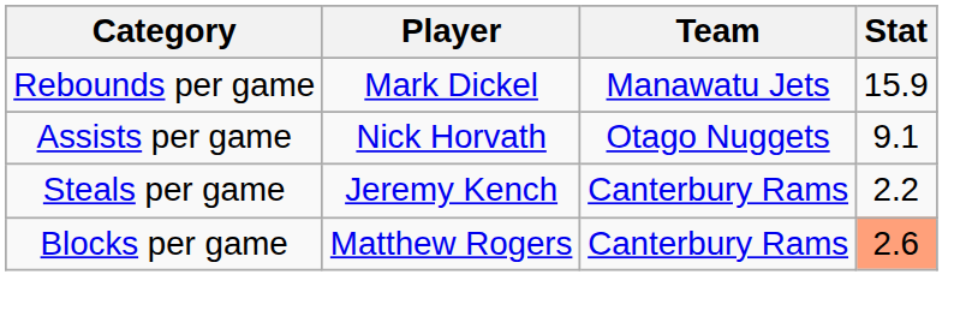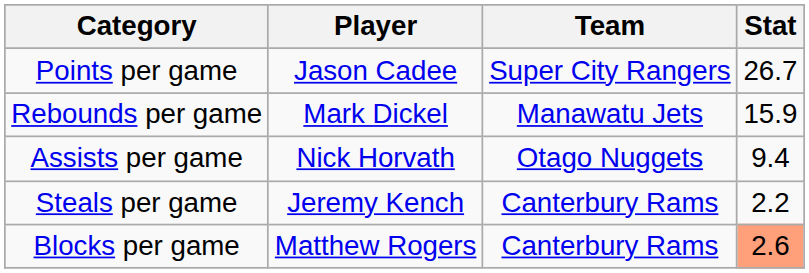 <table class="wikitable" style="text-align:center">
 <tr>
 <th>Category</th>
 <th>Player</th>
 <th>Team</th>
 <th>Stat</th>
+</tr>
+<tr>
+<td><a href='#'>Points</a> per game</td>
+<td><a href='#'>Jason Cadee</a></td>
+<td><a href='#'>Super City Rangers</a></td>
+<td>26.7</td>
 </tr>
 <tr>
 <td><a href='#'>Rebounds</a> per game</td>
 <td><a href='#'>Mark Dickel</a></td>
 <td><a href='#'>Manawatu Jets</a></td>
 <td>15.9</td>
 </tr>
 <tr>
 <td><a href='#'>Assists</a> per game</td>
 <td><a href='#'>Nick Horvath</a></td>
 <td><a href='#'>Otago Nuggets</a></td>
-<td>9.1</td>
+<td>9.4</td>
 </tr>
 <tr>
 <td><a href='#'>Steals</a> per game</td>
 <td><a href='#'>Jeremy Kench</a></td>
 <td><a href='#'>Canterbury Rams</a></td>
 <td>2.2</td>
 </tr>
 <tr>
 <td><a href='#'>Blocks</a> per game</td>
 <td><a href='#'>Matthew Rogers</a></td>
 <td><a href='#'>Canterbury Rams</a></td>
 <td style="background: lightsalmon;">2.6</td>
 </tr>
 </table>
